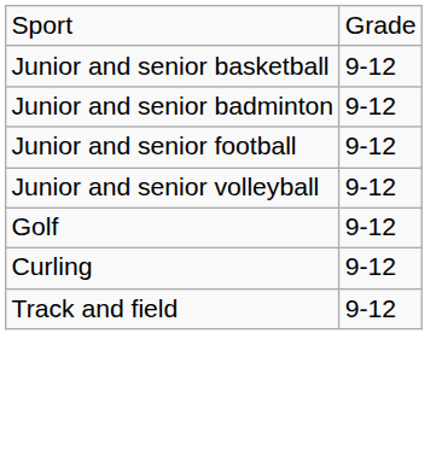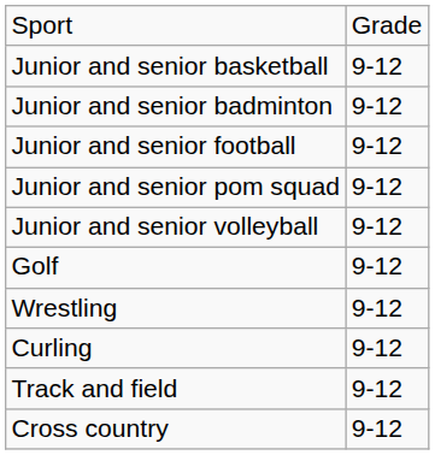 <table class="wikitable">
 <tr>
 <td>Sport</td>
 <td>Grade</td>
 </tr>
 <tr>
 <td>Junior and senior basketball</td>
 <td>9-12</td>
 </tr>
 <tr>
 <td>Junior and senior badminton</td>
 <td>9-12</td>
 </tr>
 <tr>
 <td>Junior and senior football</td>
 <td>9-12</td>
 </tr>
 <tr>
+<td>Junior and senior pom squad</td>
+<td>9-12</td>
+</tr>
+<tr>
 <td>Junior and senior volleyball</td>
 <td>9-12</td>
 </tr>
 <tr>
 <td>Golf</td>
+<td>9-12</td>
+</tr>
+<tr>
+<td>Wrestling</td>
 <td>9-12</td>
 </tr>
 <tr>
 <td>Curling</td>
 <td>9-12</td>
 </tr>
 <tr>
 <td>Track and field</td>
 <td>9-12</td>
 </tr>
+<tr>
+<td>Cross country</td>
+<td>9-12</td>
+</tr>
 </table>
